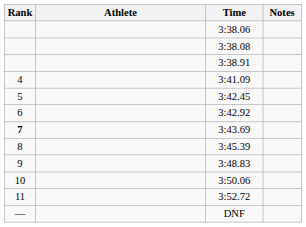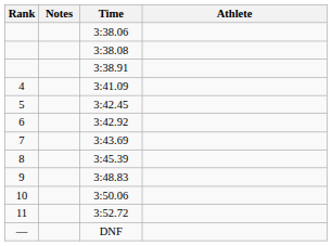 <table class="wikitable" style="text-align:center">
 <tr>
 <th width=40>Rank</th>
+<th width=50>Notes</th>
+<th width=80>Time</th>
 <th width=250>Athlete</th>
-<th width=80>Time</th>
-<th width=50>Notes</th>
 </tr>
 <tr>
 <td></td>
+<td></td>
+<td>3:38.06</td>
 <td align=left></td>
-<td>3:38.06</td>
-<td></td>
 </tr>
 <tr>
 <td></td>
+<td></td>
+<td>3:38.08</td>
 <td align=left></td>
-<td>3:38.08</td>
-<td></td>
 </tr>
 <tr>
 <td></td>
+<td></td>
+<td>3:38.91</td>
 <td align=left></td>
-<td>3:38.91</td>
-<td></td>
 </tr>
 <tr>
 <td>4</td>
+<td></td>
+<td>3:41.09</td>
 <td align=left></td>
-<td>3:41.09</td>
-<td></td>
 </tr>
 <tr>
 <td>5</td>
+<td></td>
+<td>3:42.45</td>
 <td align=left></td>
-<td>3:42.45</td>
-<td></td>
 </tr>
 <tr>
 <td>6</td>
+<td></td>
+<td>3:42.92</td>
 <td align=left></td>
-<td>3:42.92</td>
-<td></td>
 </tr>
 <tr>
-<td><strong>7</strong></td>
+<td>7</td>
+<td></td>
+<td>3:43.69</td>
 <td align=left></td>
-<td>3:43.69</td>
-<td></td>
 </tr>
 <tr>
 <td>8</td>
+<td></td>
+<td>3:45.39</td>
 <td align=left></td>
-<td>3:45.39</td>
-<td></td>
 </tr>
 <tr>
 <td>9</td>
+<td></td>
+<td>3:48.83</td>
 <td align=left></td>
-<td>3:48.83</td>
-<td></td>
 </tr>
 <tr>
 <td>10</td>
+<td></td>
+<td>3:50.06</td>
 <td align=left></td>
-<td>3:50.06</td>
-<td></td>
 </tr>
 <tr>
 <td>11</td>
+<td></td>
+<td>3:52.72</td>
 <td align=left></td>
-<td>3:52.72</td>
-<td></td>
 </tr>
 <tr>
 <td>—</td>
+<td></td>
+<td>DNF</td>
 <td align=left></td>
-<td>DNF</td>
-<td></td>
 </tr>
 </table>
